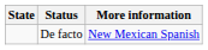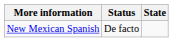 <table class="wikitable sortable" style="text-align:right;">
 <tr>
+<th>More information</th>
+<th>Status</th>
 <th>State</th>
-<th>Status</th>
-<th>More information</th>
 </tr>
 <tr>
+<td><a href='#'>New Mexican Spanish</a></td>
+<td>De facto</td>
 <td style="text-align:left;"></td>
-<td>De facto</td>
-<td><a href='#'>New Mexican Spanish</a></td>
 </tr>
 </table>
